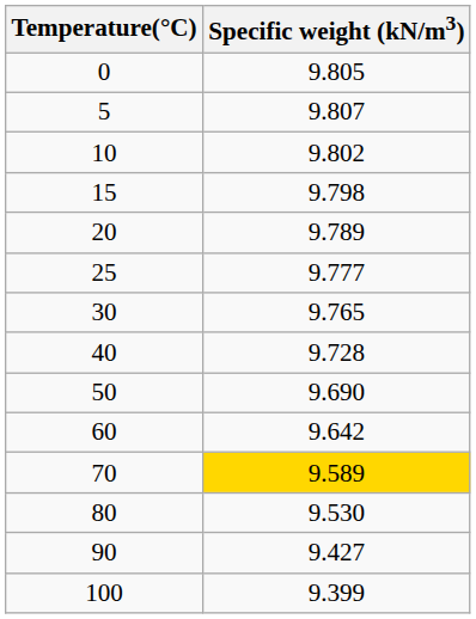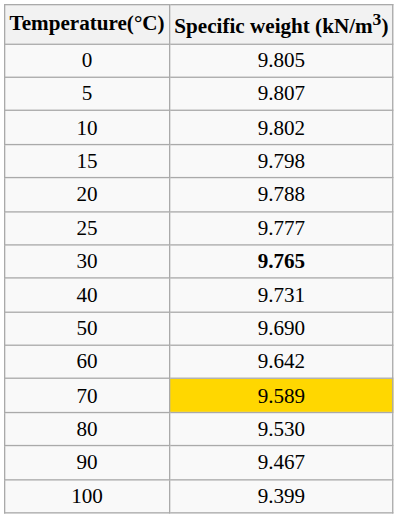 <table class="wikitable" style="text-align:center">
 <tr>
 <th scope="col">Temperature(°C)</th>
 <th scope="col">Specific weight (kN/m<sup>3</sup>)</th>
 </tr>
 <tr>
 <td>0</td>
 <td>9.805</td>
 </tr>
 <tr>
 <td>5</td>
 <td>9.807</td>
 </tr>
 <tr>
 <td>10</td>
 <td>9.802</td>
 </tr>
 <tr>
 <td>15</td>
 <td>9.798</td>
 </tr>
 <tr>
 <td>20</td>
-<td>9.789</td>
+<td>9.788</td>
 </tr>
 <tr>
 <td>25</td>
 <td>9.777</td>
 </tr>
 <tr>
 <td>30</td>
-<td>9.765</td>
+<td><strong>9.765</strong></td>
 </tr>
 <tr>
 <td>40</td>
-<td>9.728</td>
+<td>9.731</td>
 </tr>
 <tr>
 <td>50</td>
 <td>9.690</td>
 </tr>
 <tr>
 <td>60</td>
 <td>9.642</td>
 </tr>
 <tr>
 <td>70</td>
 <td style="background: gold;">9.589</td>
 </tr>
 <tr>
 <td>80</td>
 <td>9.530</td>
 </tr>
 <tr>
 <td>90</td>
-<td>9.427</td>
+<td>9.467</td>
 </tr>
 <tr>
 <td>100</td>
 <td>9.399</td>
 </tr>
 </table>
